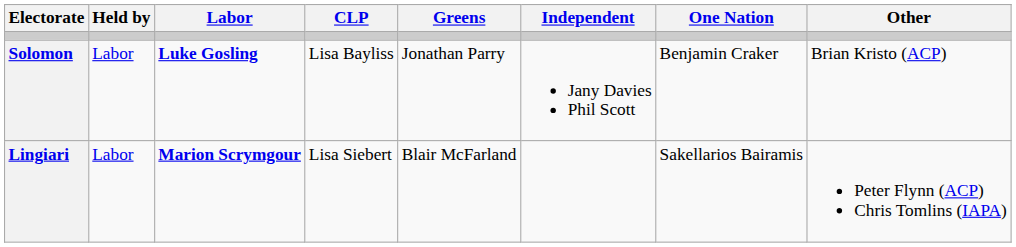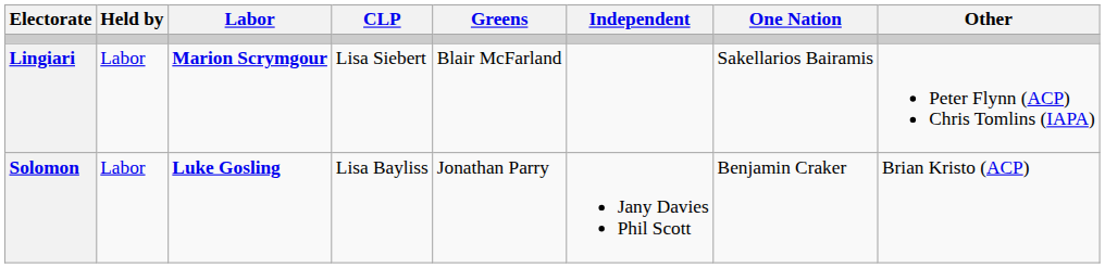 <table class="wikitable">
 <tr>
 <th>Electorate</th>
 <th>Held by</th>
 <th><a href='#'>Labor</a></th>
 <th><a href='#'>CLP</a></th>
 <th><a href='#'>Greens</a></th>
 <th><a href='#'>Independent</a></th>
 <th><a href='#'>One Nation</a></th>
 <th>Other</th>
 </tr>
 <tr style="background:#ccc;">
 <td></td>
 <td></td>
 <td></td>
 <td></td>
 <td></td>
 <td></td>
 <td></td>
 <td></td>
 </tr>
 <tr style=vertical-align:top>
+<th style=text-align:left><a href='#'>Lingiari</a></th>
+<td><a href='#'>Labor</a></td>
+<td><strong><a href='#'>Marion Scrymgour</a></strong></td>
+<td>Lisa Siebert</td>
+<td>Blair McFarland</td>
+<td></td>
+<td>Sakellarios Bairamis</td>
+<td><ul><br><li>Peter Flynn (<a href='#'>ACP</a>)<li>Chris Tomlins (<a href='#'>IAPA</a>)</ul></td>
+</tr>
+<tr style=vertical-align:top>
 <th style=text-align:left><a href='#'>Solomon</a></th>
 <td><a href='#'>Labor</a></td>
 <td><strong><a href='#'>Luke Gosling</a></strong></td>
 <td>Lisa Bayliss</td>
 <td>Jonathan Parry</td>
 <td><ul><br><li>Jany Davies<li>Phil Scott</ul></td>
 <td>Benjamin Craker</td>
 <td>Brian Kristo (<a href='#'>ACP</a>)</td>
 </tr>
-<tr style=vertical-align:top>
-<th style=text-align:left><a href='#'>Lingiari</a></th>
-<td><a href='#'>Labor</a></td>
-<td><strong><a href='#'>Marion Scrymgour</a></strong></td>
-<td>Lisa Siebert</td>
-<td>Blair McFarland</td>
-<td></td>
-<td>Sakellarios Bairamis</td>
-<td><ul><br><li>Peter Flynn (<a href='#'>ACP</a>)<li>Chris Tomlins (<a href='#'>IAPA</a>)</ul></td>
-</tr>
 </table>
